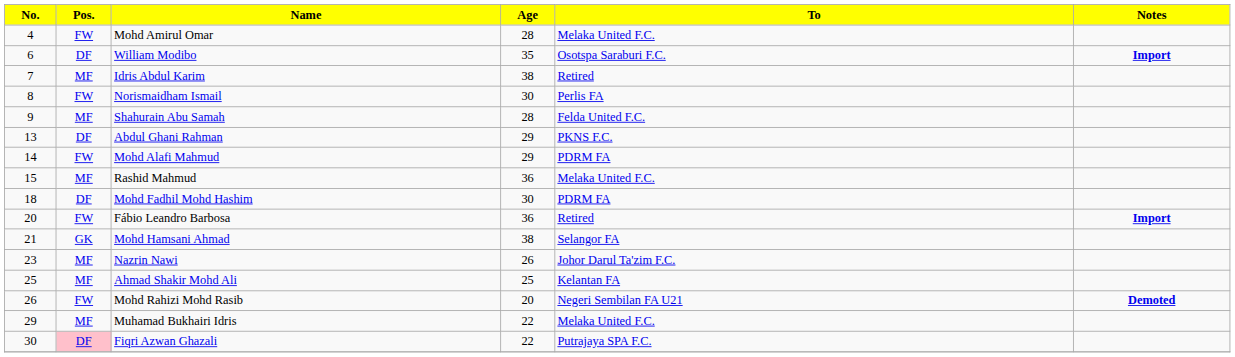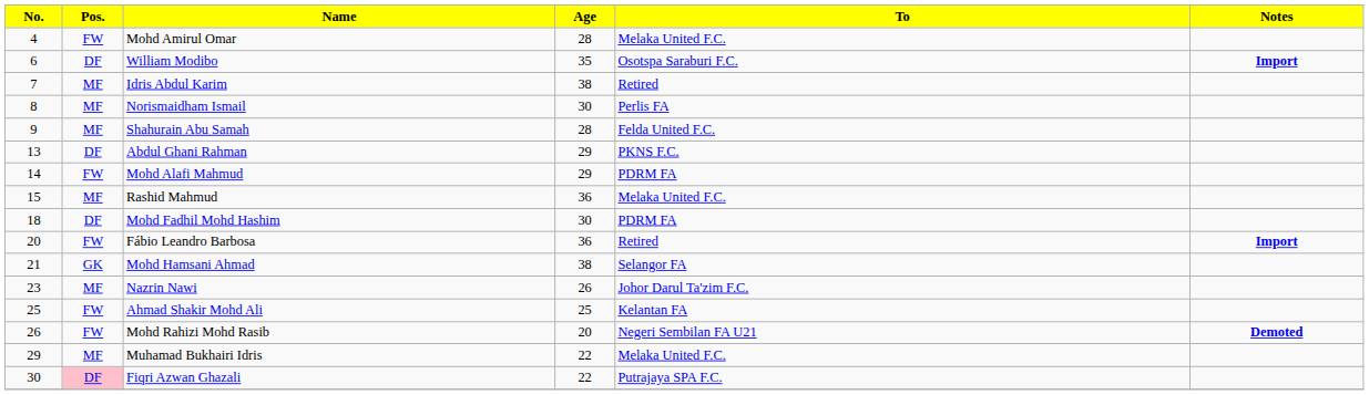 <table class="wikitable sortable" style="text-align:center; font-size:90%; width:90%;">
 <tr>
 <th style="background:Yellow; color:Black; width:2%">No.</th>
 <th style="background:Yellow; color:Black; width:2%">Pos.</th>
 <th style="background:Yellow; color:Black; width:15%">Name</th>
 <th style="background:Yellow; color:Black; width:2%">Age</th>
 <th style="background:Yellow; color:Black; width:20%">To</th>
 <th style="background:Yellow; color:Black; width:6%">Notes</th>
 </tr>
 <tr>
 <td>4</td>
 <td><a href='#'>FW</a></td>
 <td align=left> Mohd Amirul Omar</td>
 <td>28</td>
 <td align=left> <a href='#'>Melaka United F.C.</a></td>
 <td></td>
 </tr>
 <tr>
 <td>6</td>
 <td><a href='#'>DF</a></td>
 <td align=left> <a href='#'>William Modibo</a></td>
 <td>35</td>
 <td align=left> <a href='#'>Osotspa Saraburi F.C.</a></td>
 <td><strong><a href='#'>Import</a></strong></td>
 </tr>
 <tr>
 <td>7</td>
 <td><a href='#'>MF</a></td>
 <td align=left> <a href='#'>Idris Abdul Karim</a></td>
 <td>38</td>
 <td align=left> <a href='#'>Retired</a></td>
 <td></td>
 </tr>
 <tr>
 <td>8</td>
-<td><a href='#'>FW</a></td>
+<td><a href='#'>MF</a></td>
 <td align=left> <a href='#'>Norismaidham Ismail</a></td>
 <td>30</td>
 <td align=left> <a href='#'>Perlis FA</a></td>
 <td></td>
 </tr>
 <tr>
 <td>9</td>
 <td><a href='#'>MF</a></td>
 <td align=left> <a href='#'>Shahurain Abu Samah</a></td>
 <td>28</td>
 <td align=left> <a href='#'>Felda United F.C.</a></td>
 <td></td>
 </tr>
 <tr>
 <td>13</td>
 <td><a href='#'>DF</a></td>
 <td align=left> <a href='#'>Abdul Ghani Rahman</a></td>
 <td>29</td>
 <td align=left> <a href='#'>PKNS F.C.</a></td>
 <td></td>
 </tr>
 <tr>
 <td>14</td>
 <td><a href='#'>FW</a></td>
 <td align=left> <a href='#'>Mohd Alafi Mahmud</a></td>
 <td>29</td>
 <td align=left><a href='#'>PDRM FA</a></td>
 <td></td>
 </tr>
 <tr>
 <td>15</td>
 <td><a href='#'>MF</a></td>
 <td align=left> Rashid Mahmud</td>
 <td>36</td>
 <td align=left> <a href='#'>Melaka United F.C.</a></td>
 <td></td>
 </tr>
 <tr>
 <td>18</td>
 <td><a href='#'>DF</a></td>
 <td align=left> <a href='#'>Mohd Fadhil Mohd Hashim</a></td>
 <td>30</td>
 <td align=left><a href='#'>PDRM FA</a></td>
 <td></td>
 </tr>
 <tr>
 <td>20</td>
 <td><a href='#'>FW</a></td>
 <td align=left> Fábio Leandro Barbosa</td>
 <td>36</td>
 <td align=left> <a href='#'>Retired</a></td>
 <td><strong><a href='#'>Import</a></strong></td>
 </tr>
 <tr>
 <td>21</td>
 <td><a href='#'>GK</a></td>
 <td align=left> <a href='#'>Mohd Hamsani Ahmad</a></td>
 <td>38</td>
 <td align=left> <a href='#'>Selangor FA</a></td>
 <td></td>
 </tr>
 <tr>
 <td>23</td>
 <td><a href='#'>MF</a></td>
 <td align=left> <a href='#'>Nazrin Nawi</a></td>
 <td>26</td>
 <td align=left> <a href='#'>Johor Darul Ta'zim F.C.</a></td>
 <td></td>
 </tr>
 <tr>
 <td>25</td>
-<td><a href='#'>MF</a></td>
+<td><a href='#'>FW</a></td>
 <td align=left> <a href='#'>Ahmad Shakir Mohd Ali</a></td>
 <td>25</td>
 <td align=left> <a href='#'>Kelantan FA</a></td>
 <td></td>
 </tr>
 <tr>
 <td>26</td>
 <td><a href='#'>FW</a></td>
 <td align=left> Mohd Rahizi Mohd Rasib</td>
 <td>20</td>
 <td align=left> <a href='#'>Negeri Sembilan FA U21</a></td>
 <td><strong><a href='#'>Demoted</a></strong></td>
 </tr>
 <tr>
 <td>29</td>
 <td><a href='#'>MF</a></td>
 <td align=left> Muhamad Bukhairi Idris</td>
 <td>22</td>
 <td align=left> <a href='#'>Melaka United F.C.</a></td>
 <td></td>
 </tr>
 <tr>
 <td>30</td>
 <td style="background: pink;"><a href='#'>DF</a></td>
 <td align=left> <a href='#'>Fiqri Azwan Ghazali</a></td>
 <td>22</td>
 <td align=left> <a href='#'>Putrajaya SPA F.C.</a></td>
 <td></td>
 </tr>
 <tr>
 </tr>
 </table>
